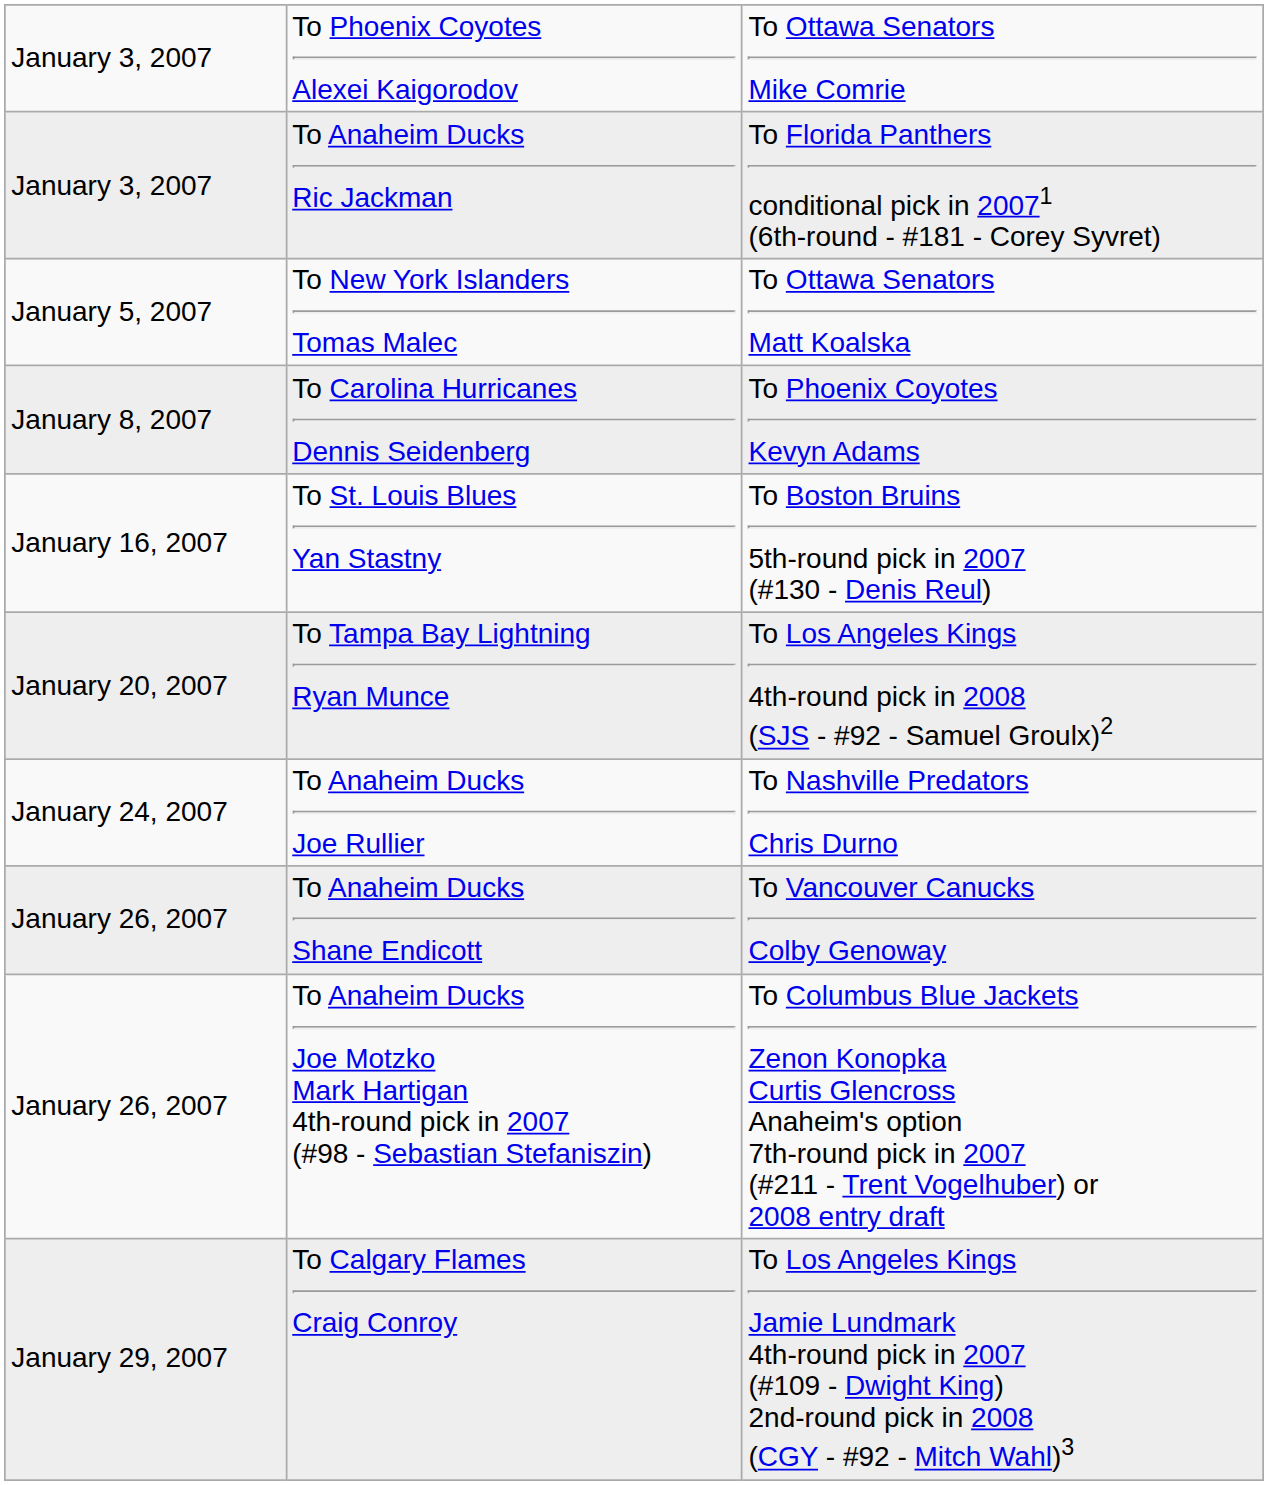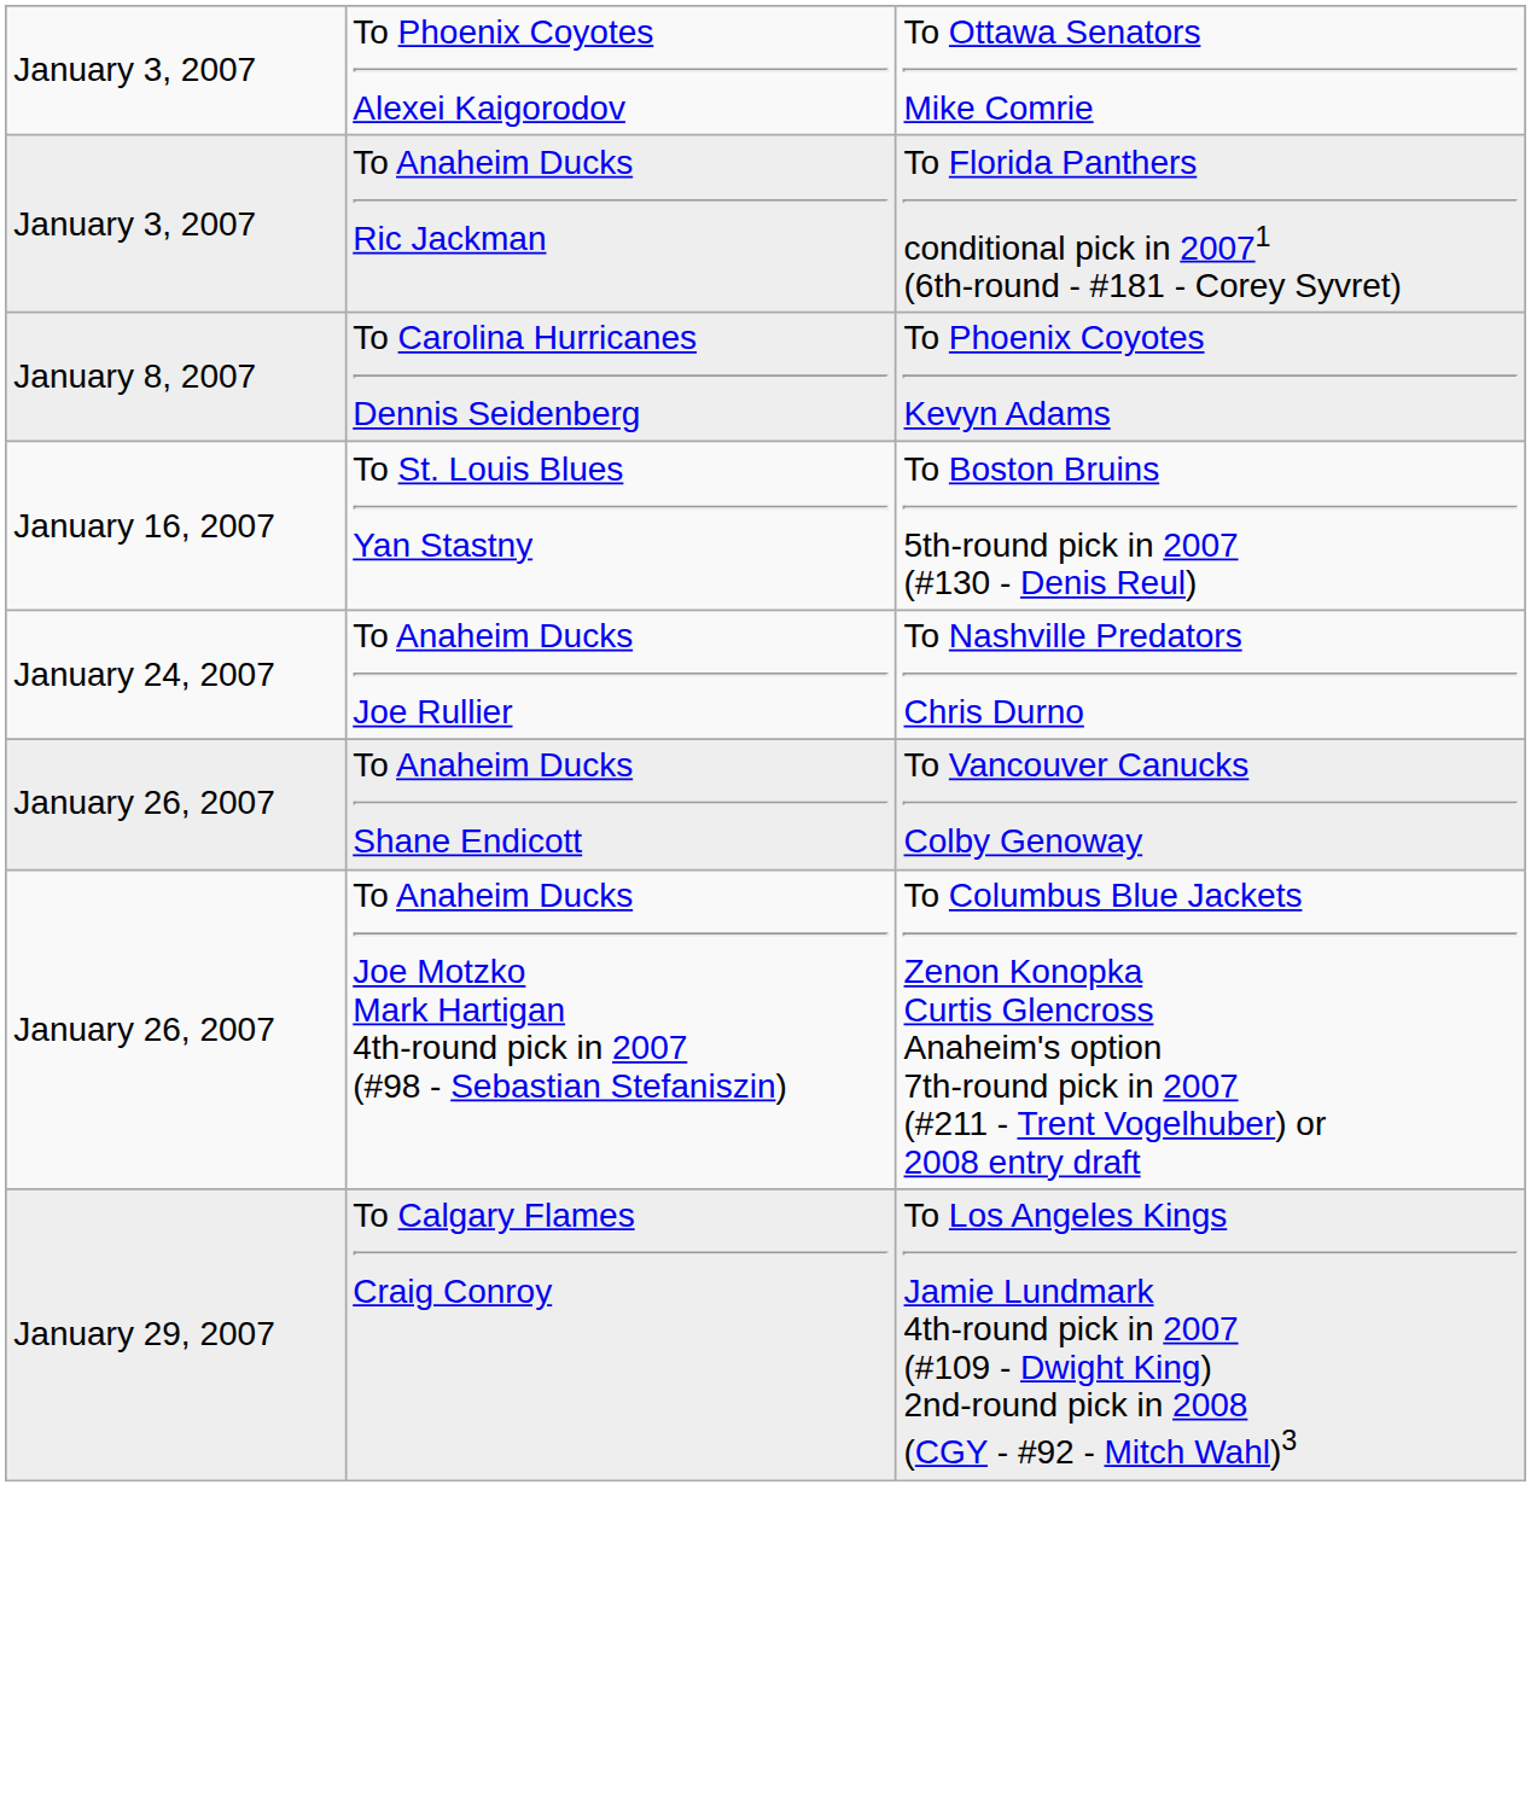 <table cellspacing=0 class="wikitable" style="border:1px solid #999999; width:720px;">
 <tr>
 <td>January 3, 2007</td>
 <td valign="top">To <a href='#'>Phoenix Coyotes</a><hr><a href='#'>Alexei Kaigorodov</a></td>
 <td valign="top">To <a href='#'>Ottawa Senators</a><hr><a href='#'>Mike Comrie</a></td>
 </tr>
 <tr bgcolor="#eeeeee">
 <td>January 3, 2007</td>
 <td valign="top">To <a href='#'>Anaheim Ducks</a><hr><a href='#'>Ric Jackman</a></td>
 <td valign="top">To <a href='#'>Florida Panthers</a><hr>conditional pick in <a href='#'>2007</a><sup>1</sup><br>(6th-round - #181 - Corey Syvret)</td>
 </tr>
-<tr>
-<td>January 5, 2007</td>
-<td valign="top">To <a href='#'>New York Islanders</a><hr><a href='#'>Tomas Malec</a></td>
-<td valign="top">To <a href='#'>Ottawa Senators</a><hr><a href='#'>Matt Koalska</a></td>
-</tr>
 <tr bgcolor="#eeeeee">
 <td>January 8, 2007</td>
 <td valign="top">To <a href='#'>Carolina Hurricanes</a><hr><a href='#'>Dennis Seidenberg</a></td>
 <td valign="top">To <a href='#'>Phoenix Coyotes</a><hr><a href='#'>Kevyn Adams</a></td>
 </tr>
 <tr>
 <td>January 16, 2007</td>
 <td valign="top">To <a href='#'>St. Louis Blues</a><hr><a href='#'>Yan Stastny</a></td>
 <td valign="top">To <a href='#'>Boston Bruins</a><hr>5th-round pick in <a href='#'>2007</a><br>(#130 - <a href='#'>Denis Reul</a>)</td>
-</tr>
-<tr bgcolor="#eeeeee">
-<td>January 20, 2007</td>
-<td valign="top">To <a href='#'>Tampa Bay Lightning</a><hr><a href='#'>Ryan Munce</a></td>
-<td valign="top">To <a href='#'>Los Angeles Kings</a><hr>4th-round pick in <a href='#'>2008</a><br>(<a href='#'>SJS</a> - #92 - Samuel Groulx)<sup>2</sup></td>
 </tr>
 <tr>
 <td>January 24, 2007</td>
 <td valign="top">To <a href='#'>Anaheim Ducks</a><hr><a href='#'>Joe Rullier</a></td>
 <td valign="top">To <a href='#'>Nashville Predators</a><hr><a href='#'>Chris Durno</a></td>
 </tr>
 <tr bgcolor="#eeeeee">
 <td>January 26, 2007</td>
 <td valign="top">To <a href='#'>Anaheim Ducks</a><hr><a href='#'>Shane Endicott</a></td>
 <td valign="top">To <a href='#'>Vancouver Canucks</a><hr><a href='#'>Colby Genoway</a></td>
 </tr>
 <tr>
 <td>January 26, 2007</td>
 <td valign="top">To <a href='#'>Anaheim Ducks</a><hr><a href='#'>Joe Motzko</a><br><a href='#'>Mark Hartigan</a><br>4th-round pick in <a href='#'>2007</a><br>(#98 - <a href='#'>Sebastian Stefaniszin</a>)</td>
 <td valign="top">To <a href='#'>Columbus Blue Jackets</a><hr><a href='#'>Zenon Konopka</a><br><a href='#'>Curtis Glencross</a><br>Anaheim's option<br>7th-round pick in <a href='#'>2007</a><br>(#211 - <a href='#'>Trent Vogelhuber</a>) or<br><a href='#'>2008 entry draft</a></td>
 </tr>
 <tr bgcolor="#eeeeee">
 <td>January 29, 2007</td>
 <td valign="top">To <a href='#'>Calgary Flames</a><hr><a href='#'>Craig Conroy</a></td>
 <td valign="top">To <a href='#'>Los Angeles Kings</a><hr><a href='#'>Jamie Lundmark</a><br>4th-round pick in <a href='#'>2007</a><br>(#109 - <a href='#'>Dwight King</a>)<br>2nd-round pick in <a href='#'>2008</a><br>(<a href='#'>CGY</a> - #92 - <a href='#'>Mitch Wahl</a>)<sup>3</sup></td>
 </tr>
 </table>
